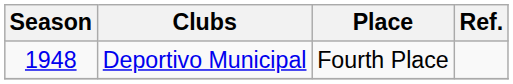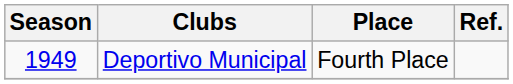 <table class="wikitable" style="margin:1em auto; text-align: center;">
 <tr>
 <th>Season</th>
 <th>Clubs</th>
 <th>Place</th>
 <th>Ref.</th>
 </tr>
 <tr>
-<td><a href='#'>1948</a></td>
+<td><a href='#'>1949</a></td>
 <td><a href='#'>Deportivo Municipal</a></td>
 <td>Fourth Place</td>
 <td></td>
 </tr>
 <tr>
 </tr>
 </table>
